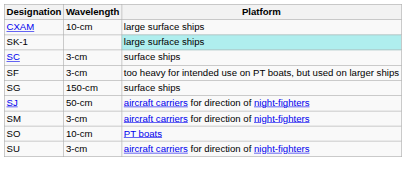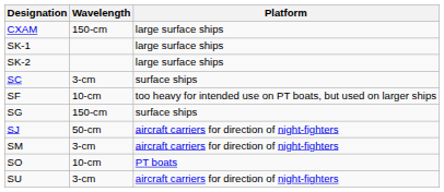 <table class="wikitable">
 <tr>
 <th>Designation</th>
 <th>Wavelength</th>
 <th>Platform</th>
 </tr>
 <tr>
 <td><a href='#'>CXAM</a></td>
-<td>10-cm</td>
+<td>150-cm</td>
 <td>large surface ships</td>
 </tr>
 <tr>
 <td>SK-1</td>
 <td></td>
-<td style="background: paleturquoise;">large surface ships</td>
+<td>large surface ships</td>
+</tr>
+<tr>
+<td>SK-2</td>
+<td></td>
+<td>large surface ships</td>
 </tr>
 <tr>
 <td><a href='#'>SC</a></td>
 <td>3-cm</td>
 <td>surface ships</td>
 </tr>
 <tr>
 <td>SF</td>
-<td>3-cm</td>
+<td>10-cm</td>
 <td>too heavy for intended use on PT boats, but used on larger ships</td>
 </tr>
 <tr>
 <td>SG</td>
 <td>150-cm</td>
 <td>surface ships</td>
 </tr>
 <tr>
 <td><a href='#'>SJ</a></td>
 <td>50-cm</td>
 <td><a href='#'>aircraft carriers</a> for direction of <a href='#'>night-fighters</a></td>
 </tr>
 <tr>
 <td>SM</td>
 <td>3-cm</td>
 <td><a href='#'>aircraft carriers</a> for direction of <a href='#'>night-fighters</a></td>
 </tr>
 <tr>
 <td>SO</td>
 <td>10-cm</td>
 <td><a href='#'>PT boats</a></td>
 </tr>
 <tr>
 <td>SU</td>
 <td>3-cm</td>
 <td><a href='#'>aircraft carriers</a> for direction of <a href='#'>night-fighters</a></td>
 </tr>
 </table>
